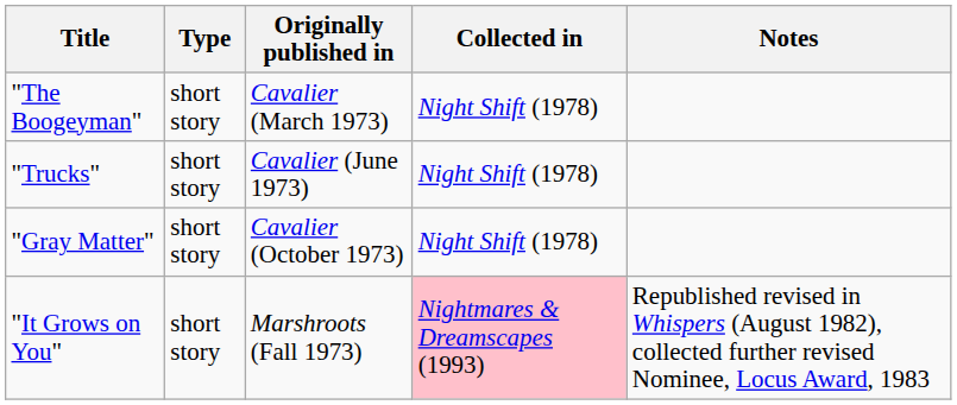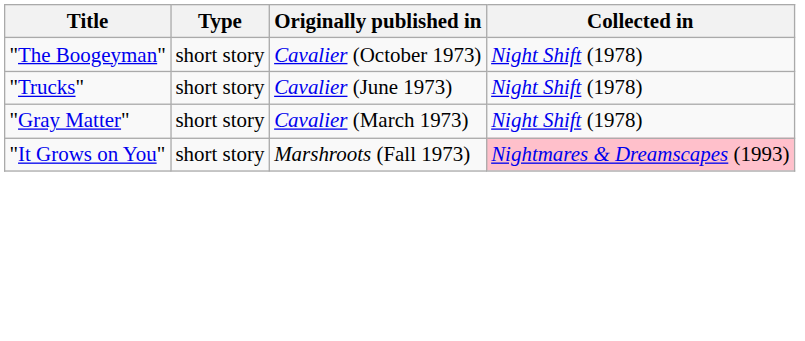 <table class="wikitable">
 <tr>
 <th>Title</th>
 <th>Type</th>
 <th>Originally published in</th>
 <th>Collected in</th>
-<th>Notes</th>
 </tr>
 <tr>
 <td>"<a href='#'>The Boogeyman</a>"</td>
 <td>short story</td>
-<td><em><a href='#'>Cavalier</a></em> (March 1973)</td>
+<td><em><a href='#'>Cavalier</a></em> (October 1973)</td>
 <td><em><a href='#'>Night Shift</a></em> (1978)</td>
-<td></td>
 </tr>
 <tr>
 <td>"<a href='#'>Trucks</a>"</td>
 <td>short story</td>
 <td><em><a href='#'>Cavalier</a></em> (June 1973)</td>
 <td><em><a href='#'>Night Shift</a></em> (1978)</td>
-<td></td>
 </tr>
 <tr>
 <td>"<a href='#'>Gray Matter</a>"</td>
 <td>short story</td>
-<td><em><a href='#'>Cavalier</a></em> (October 1973)</td>
+<td><em><a href='#'>Cavalier</a></em> (March 1973)</td>
 <td><em><a href='#'>Night Shift</a></em> (1978)</td>
-<td></td>
 </tr>
 <tr>
 <td>"<a href='#'>It Grows on You</a>"</td>
 <td>short story</td>
 <td><em>Marshroots</em> (Fall 1973)</td>
 <td style="background: pink;"><em><a href='#'>Nightmares & Dreamscapes</a></em> (1993)</td>
-<td>Republished revised in <em><a href='#'>Whispers</a></em> (August 1982), collected further revised<br>Nominee, <a href='#'>Locus Award</a>, 1983</td>
 </tr>
 </table>
